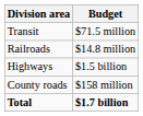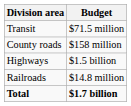 <table border="1" cellspacing="0" cellpadding="5" style="border-collapse:collapse;" class="wikitable">
 <tr>
 <th>Division area</th>
 <th>Budget</th>
 </tr>
 <tr>
 <td>Transit</td>
 <td>$71.5 million</td>
 </tr>
 <tr>
-<td>Railroads</td>
-<td>$14.8 million</td>
+<td>County roads</td>
+<td>$158 million</td>
 </tr>
 <tr>
 <td>Highways</td>
 <td>$1.5 billion</td>
 </tr>
 <tr>
-<td>County roads</td>
-<td>$158 million</td>
+<td>Railroads</td>
+<td>$14.8 million</td>
 </tr>
 <tr>
 <td><strong>Total</strong></td>
 <td><strong>$1.7 billion</strong></td>
 </tr>
 </table>
